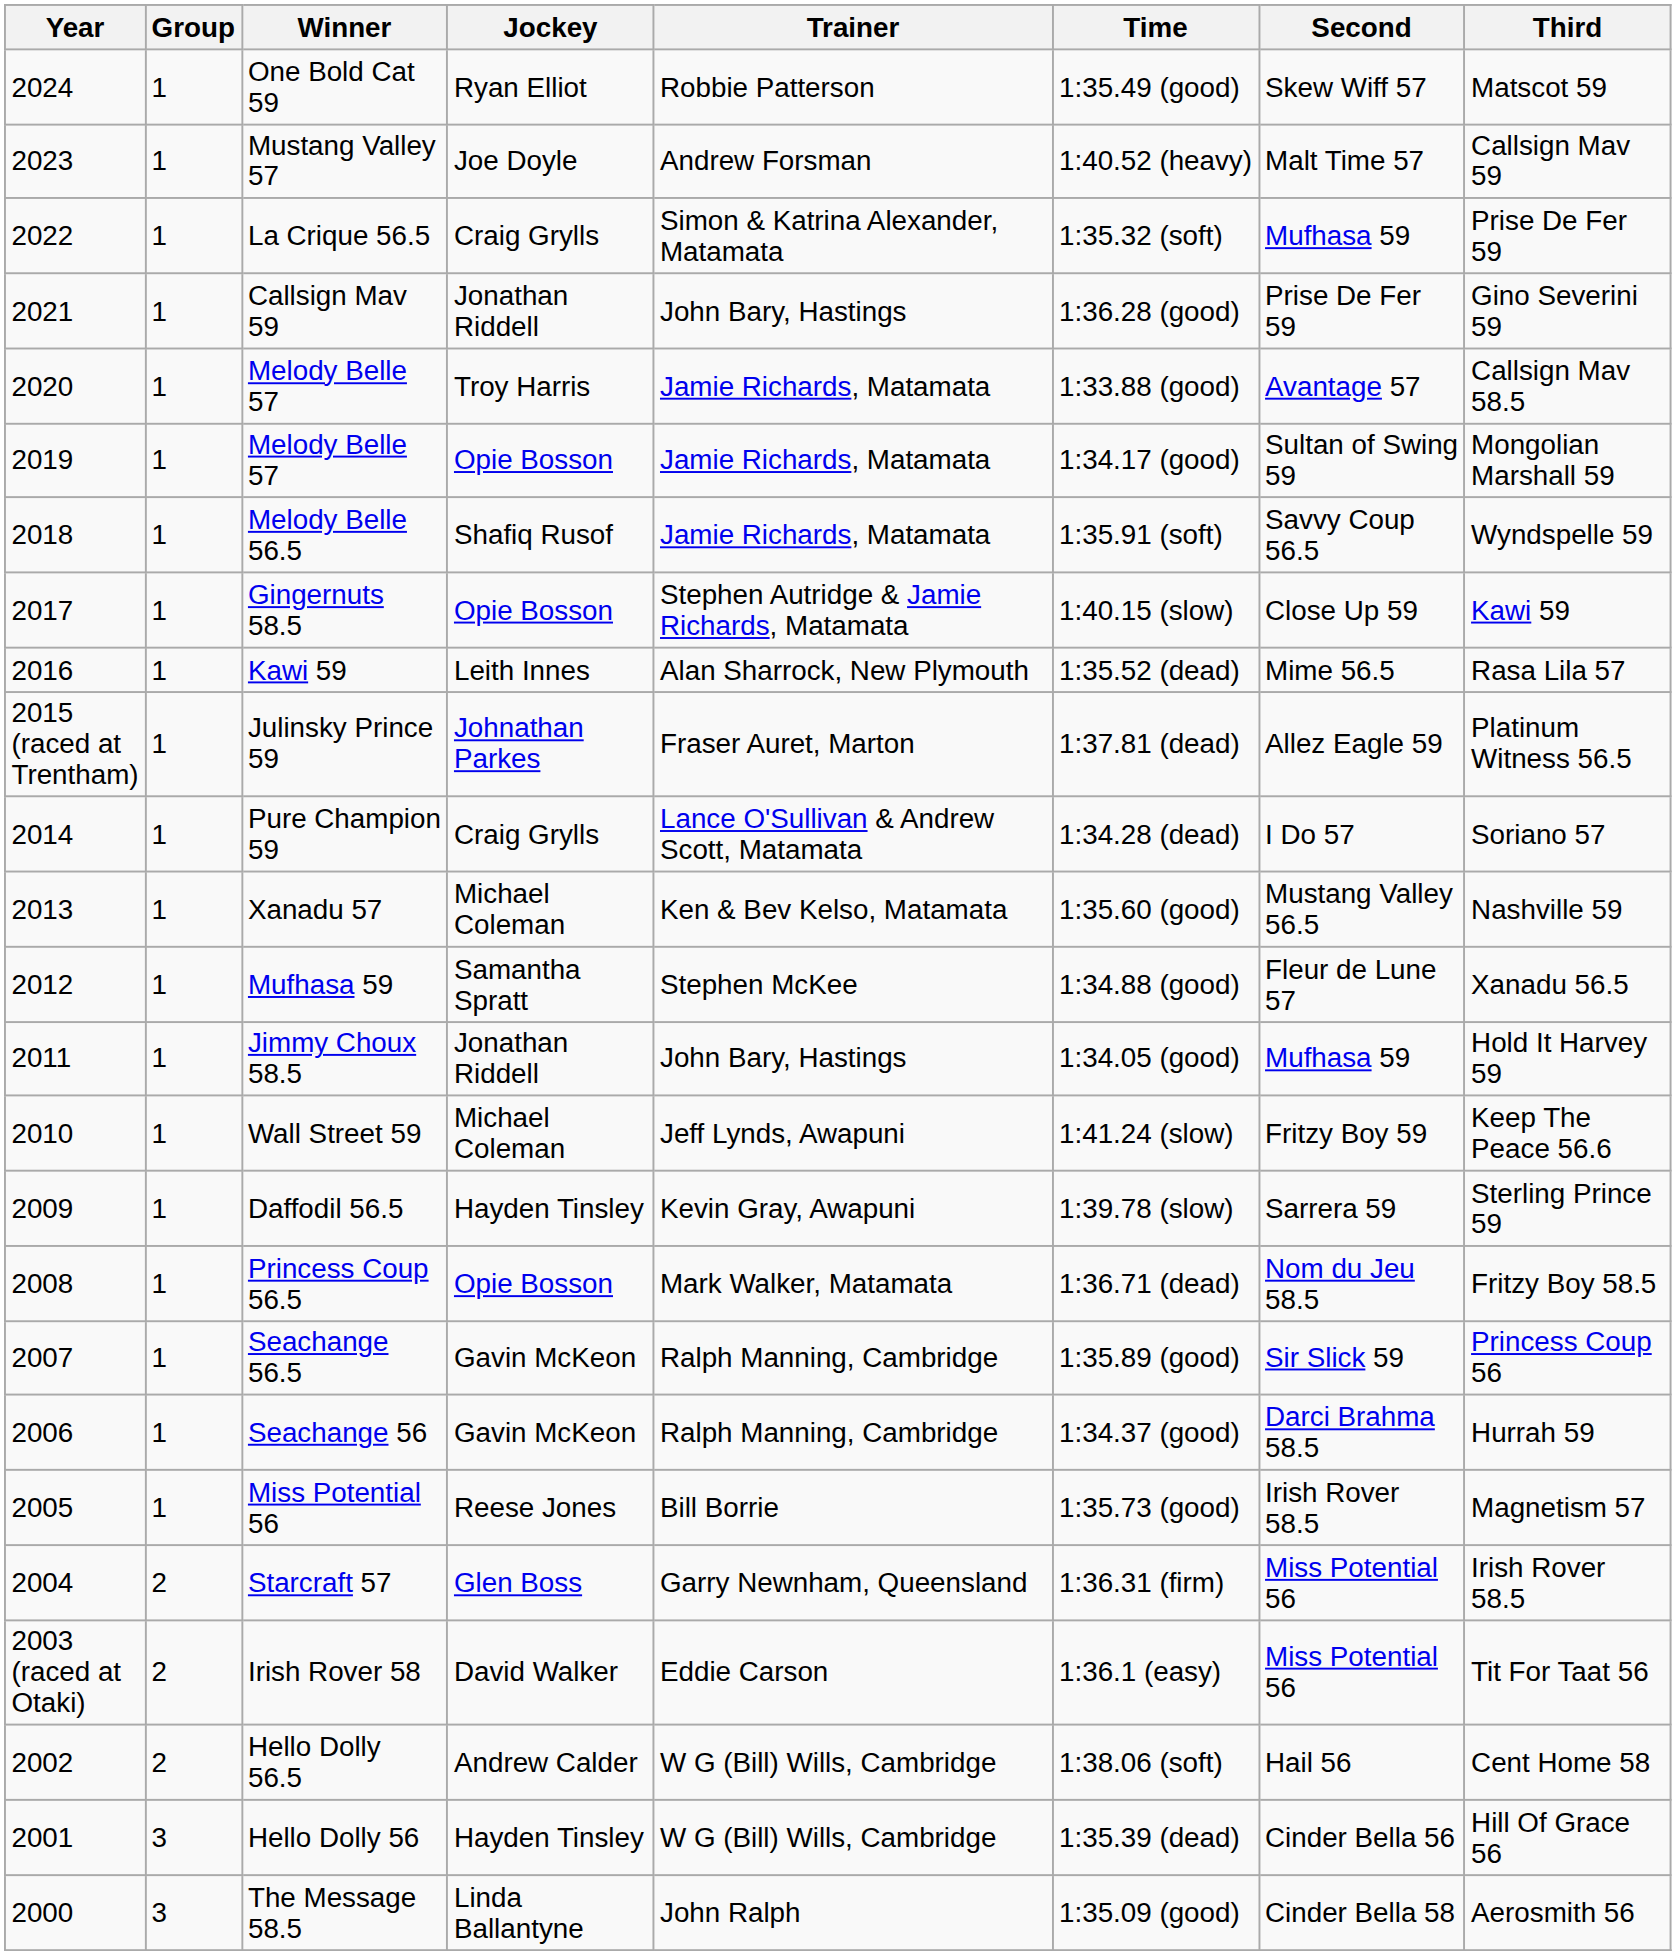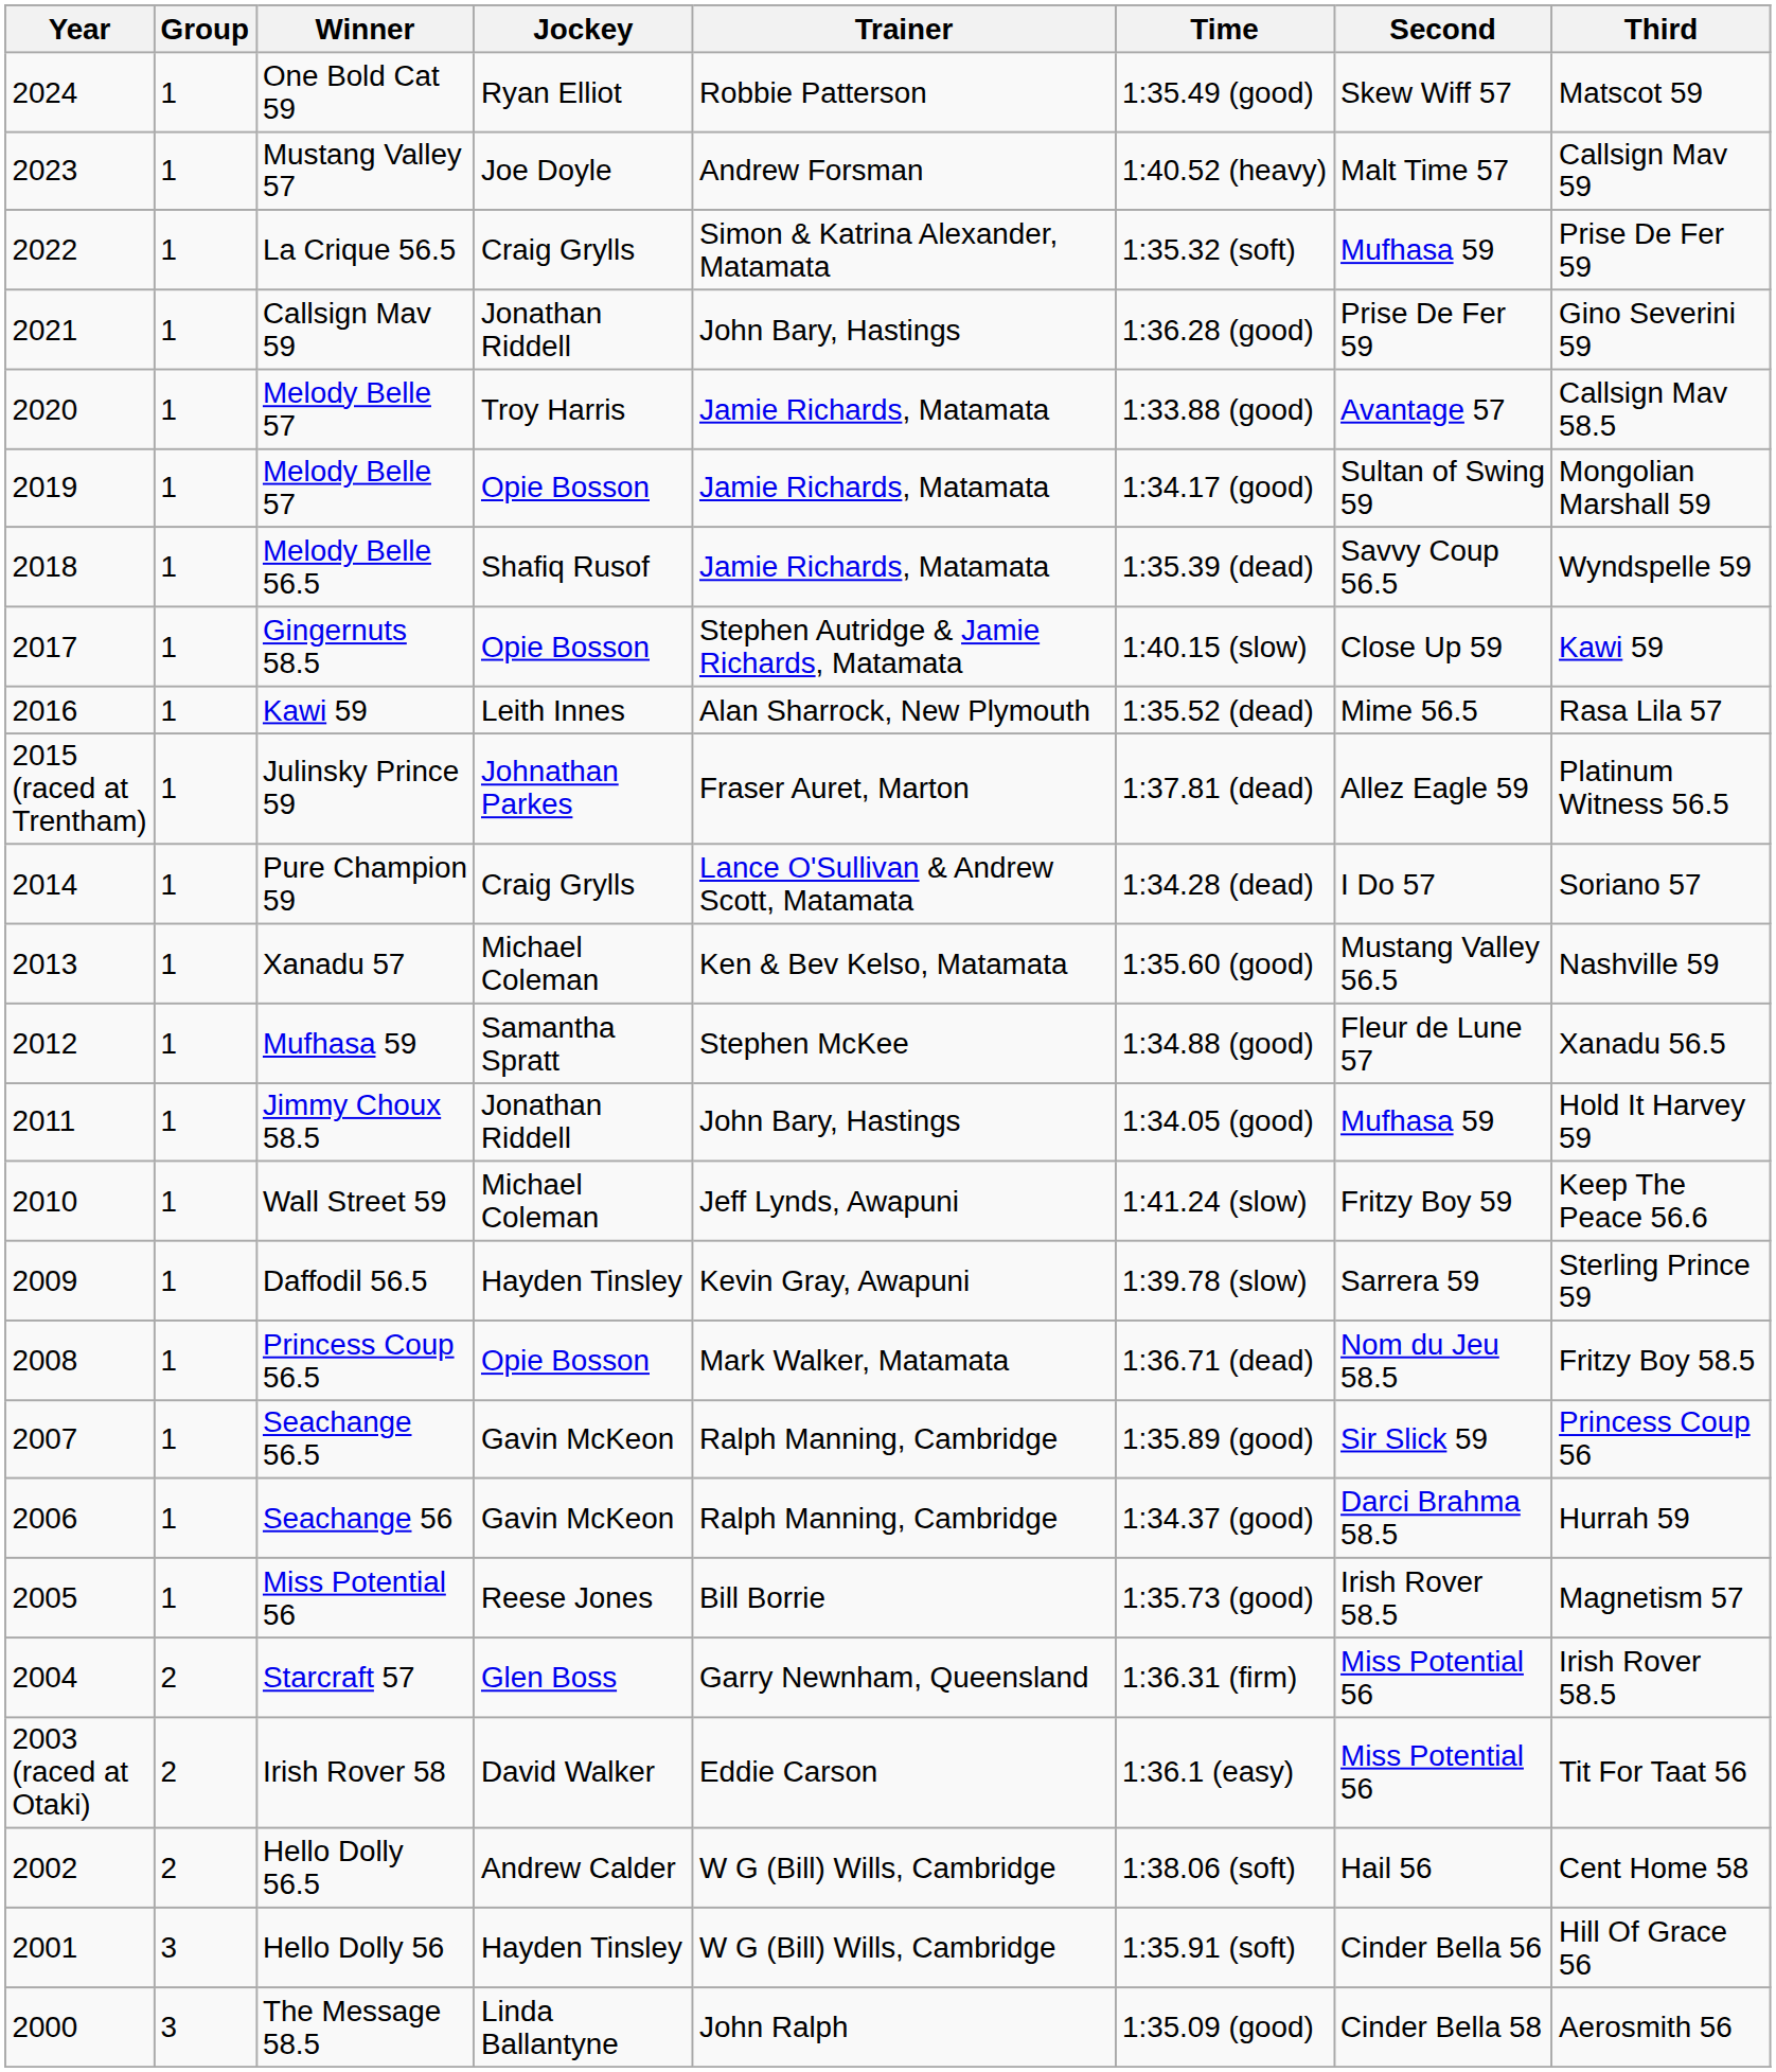 <table class="wikitable sortable" style="font-size:90%">
 <tr>
 <th style="width:38px">Year<br></th>
 <th style="width:20px">Group<br></th>
 <th style="width:100px">Winner<br></th>
 <th style="width:100px">Jockey<br></th>
 <th style="width:200px">Trainer<br></th>
 <th style="width:100px">Time<br></th>
 <th style="width:100px">Second<br></th>
 <th style="width:100px">Third<br></th>
 </tr>
 <tr>
 <td>2024</td>
 <td>1</td>
 <td>One Bold Cat 59</td>
 <td>Ryan Elliot</td>
 <td>Robbie Patterson</td>
 <td>1:35.49 (good)</td>
 <td>Skew Wiff 57</td>
 <td>Matscot 59</td>
 </tr>
 <tr>
 <td>2023</td>
 <td>1</td>
 <td>Mustang Valley 57</td>
 <td>Joe Doyle</td>
 <td>Andrew Forsman</td>
 <td>1:40.52 (heavy)</td>
 <td>Malt Time 57</td>
 <td>Callsign Mav 59</td>
 </tr>
 <tr>
 <td>2022</td>
 <td>1</td>
 <td>La Crique 56.5</td>
 <td>Craig Grylls</td>
 <td>Simon & Katrina Alexander, Matamata</td>
 <td>1:35.32 (soft)</td>
 <td><a href='#'>Mufhasa</a> 59</td>
 <td>Prise De Fer 59</td>
 </tr>
 <tr>
 <td>2021</td>
 <td>1</td>
 <td>Callsign Mav 59</td>
 <td>Jonathan Riddell</td>
 <td>John Bary, Hastings</td>
 <td>1:36.28 (good)</td>
 <td>Prise De Fer 59</td>
 <td>Gino Severini 59</td>
 </tr>
 <tr>
 <td>2020</td>
 <td>1</td>
 <td><a href='#'>Melody Belle</a> 57</td>
 <td>Troy Harris</td>
 <td><a href='#'>Jamie Richards</a>, Matamata</td>
 <td>1:33.88 (good)</td>
 <td><a href='#'>Avantage</a> 57</td>
 <td>Callsign Mav 58.5</td>
 </tr>
 <tr>
 <td>2019</td>
 <td>1</td>
 <td><a href='#'>Melody Belle</a> 57</td>
 <td><a href='#'>Opie Bosson</a></td>
 <td><a href='#'>Jamie Richards</a>, Matamata</td>
 <td>1:34.17 (good)</td>
 <td>Sultan of Swing 59</td>
 <td>Mongolian Marshall 59</td>
 </tr>
 <tr>
 <td>2018</td>
 <td>1</td>
 <td><a href='#'>Melody Belle</a> 56.5</td>
 <td>Shafiq Rusof</td>
 <td><a href='#'>Jamie Richards</a>, Matamata</td>
-<td>1:35.91 (soft)</td>
+<td>1:35.39 (dead)</td>
 <td>Savvy Coup 56.5</td>
 <td>Wyndspelle 59</td>
 </tr>
 <tr>
 <td>2017</td>
 <td>1</td>
 <td><a href='#'>Gingernuts</a> 58.5</td>
 <td><a href='#'>Opie Bosson</a></td>
 <td>Stephen Autridge & <a href='#'>Jamie Richards</a>, Matamata</td>
 <td>1:40.15 (slow)</td>
 <td>Close Up 59</td>
 <td><a href='#'>Kawi</a> 59</td>
 </tr>
 <tr>
 <td>2016</td>
 <td>1</td>
 <td><a href='#'>Kawi</a> 59</td>
 <td>Leith Innes</td>
 <td>Alan Sharrock, New Plymouth</td>
 <td>1:35.52 (dead)</td>
 <td>Mime 56.5</td>
 <td>Rasa Lila 57</td>
 </tr>
 <tr>
 <td>2015 (raced at Trentham)</td>
 <td>1</td>
 <td>Julinsky Prince 59</td>
 <td><a href='#'>Johnathan Parkes</a></td>
 <td>Fraser Auret, Marton</td>
 <td>1:37.81 (dead)</td>
 <td>Allez Eagle 59</td>
 <td>Platinum Witness 56.5</td>
 </tr>
 <tr>
 <td>2014</td>
 <td>1</td>
 <td>Pure Champion 59</td>
 <td>Craig Grylls</td>
 <td><a href='#'>Lance O'Sullivan</a> & Andrew Scott, Matamata</td>
 <td>1:34.28 (dead)</td>
 <td>I Do 57</td>
 <td>Soriano 57</td>
 </tr>
 <tr>
 <td>2013</td>
 <td>1</td>
 <td>Xanadu 57</td>
 <td>Michael Coleman</td>
 <td>Ken & Bev Kelso, Matamata</td>
 <td>1:35.60 (good)</td>
 <td>Mustang Valley 56.5</td>
 <td>Nashville 59</td>
 </tr>
 <tr>
 <td>2012</td>
 <td>1</td>
 <td><a href='#'>Mufhasa</a> 59</td>
 <td>Samantha Spratt</td>
 <td>Stephen McKee</td>
 <td>1:34.88 (good)</td>
 <td>Fleur de Lune 57</td>
 <td>Xanadu 56.5</td>
 </tr>
 <tr>
 <td>2011</td>
 <td>1</td>
 <td><a href='#'>Jimmy Choux</a> 58.5</td>
 <td>Jonathan Riddell</td>
 <td>John Bary, Hastings</td>
 <td>1:34.05 (good)</td>
 <td><a href='#'>Mufhasa</a> 59</td>
 <td>Hold It Harvey 59</td>
 </tr>
 <tr>
 <td>2010</td>
 <td>1</td>
 <td>Wall Street 59</td>
 <td>Michael Coleman</td>
 <td>Jeff Lynds, Awapuni</td>
 <td>1:41.24 (slow)</td>
 <td>Fritzy Boy 59</td>
 <td>Keep The Peace 56.6</td>
 </tr>
 <tr>
 <td>2009</td>
 <td>1</td>
 <td>Daffodil 56.5</td>
 <td>Hayden Tinsley</td>
 <td>Kevin Gray, Awapuni</td>
 <td>1:39.78 (slow)</td>
 <td>Sarrera 59</td>
 <td>Sterling Prince 59</td>
 </tr>
 <tr>
 <td>2008</td>
 <td>1</td>
 <td><a href='#'>Princess Coup</a> 56.5</td>
 <td><a href='#'>Opie Bosson</a></td>
 <td>Mark Walker, Matamata</td>
 <td>1:36.71 (dead)</td>
 <td><a href='#'>Nom du Jeu</a> 58.5</td>
 <td>Fritzy Boy 58.5</td>
 </tr>
 <tr>
 <td>2007</td>
 <td>1</td>
 <td><a href='#'>Seachange</a> 56.5</td>
 <td>Gavin McKeon</td>
 <td>Ralph Manning, Cambridge</td>
 <td>1:35.89 (good)</td>
 <td><a href='#'>Sir Slick</a> 59</td>
 <td><a href='#'>Princess Coup</a> 56</td>
 </tr>
 <tr>
 <td>2006</td>
 <td>1</td>
 <td><a href='#'>Seachange</a> 56</td>
 <td>Gavin McKeon</td>
 <td>Ralph Manning, Cambridge</td>
 <td>1:34.37 (good)</td>
 <td><a href='#'>Darci Brahma</a> 58.5</td>
 <td>Hurrah 59</td>
 </tr>
 <tr>
 <td>2005</td>
 <td>1</td>
 <td><a href='#'>Miss Potential</a> 56</td>
 <td>Reese Jones</td>
 <td>Bill Borrie</td>
 <td>1:35.73 (good)</td>
 <td>Irish Rover 58.5</td>
 <td>Magnetism 57</td>
 </tr>
 <tr>
 <td>2004</td>
 <td>2</td>
 <td><a href='#'>Starcraft</a> 57</td>
 <td><a href='#'>Glen Boss</a></td>
 <td>Garry Newnham, Queensland</td>
 <td>1:36.31 (firm)</td>
 <td><a href='#'>Miss Potential</a> 56</td>
 <td>Irish Rover 58.5</td>
 </tr>
 <tr>
 <td>2003 (raced at Otaki)</td>
 <td>2</td>
 <td>Irish Rover 58</td>
 <td>David Walker</td>
 <td>Eddie Carson</td>
 <td>1:36.1 (easy)</td>
 <td><a href='#'>Miss Potential</a> 56</td>
 <td>Tit For Taat 56</td>
 </tr>
 <tr>
 <td>2002</td>
 <td>2</td>
 <td>Hello Dolly 56.5</td>
 <td>Andrew Calder</td>
 <td>W G (Bill) Wills, Cambridge</td>
 <td>1:38.06 (soft)</td>
 <td>Hail 56</td>
 <td>Cent Home 58</td>
 </tr>
 <tr>
 <td>2001</td>
 <td>3</td>
 <td>Hello Dolly 56</td>
 <td>Hayden Tinsley</td>
 <td>W G (Bill) Wills, Cambridge</td>
-<td>1:35.39 (dead)</td>
+<td>1:35.91 (soft)</td>
 <td>Cinder Bella 56</td>
 <td>Hill Of Grace 56</td>
 </tr>
 <tr>
 <td>2000</td>
 <td>3</td>
 <td>The Message 58.5</td>
 <td>Linda Ballantyne</td>
 <td>John Ralph</td>
 <td>1:35.09 (good)</td>
 <td>Cinder Bella 58</td>
 <td>Aerosmith 56</td>
 </tr>
 <tr>
 </tr>
 </table>
